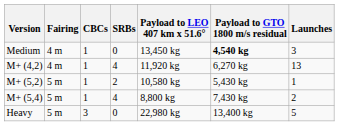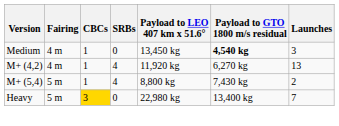 <table class="wikitable sortable">
 <tr>
 <th><br>Version</th>
 <th><br>Fairing</th>
 <th><br>CBCs</th>
 <th><br>SRBs</th>
 <th><br>Payload to <a href='#'>LEO</a><br>407 km x 51.6°</th>
 <th><br>Payload to <a href='#'>GTO</a><br>1800 m/s residual</th>
 <th><br>Launches</th>
 </tr>
 <tr>
 <td>Medium</td>
 <td>4 m</td>
 <td>1</td>
 <td>0</td>
 <td>13,450 kg</td>
 <td><strong>4,540 kg</strong></td>
 <td>3</td>
 </tr>
 <tr>
 <td>M+ (4,2)</td>
 <td>4 m</td>
 <td>1</td>
 <td>4</td>
 <td>11,920 kg</td>
 <td>6,270 kg</td>
 <td>13</td>
 </tr>
 <tr>
-<td>M+ (5,2)</td>
-<td>5 m</td>
-<td>1</td>
-<td>2</td>
-<td>10,580 kg</td>
-<td>5,430 kg</td>
-<td>1</td>
-</tr>
-<tr>
 <td>M+ (5,4)</td>
 <td>5 m</td>
 <td>1</td>
 <td>4</td>
 <td>8,800 kg</td>
 <td>7,430 kg</td>
 <td>2</td>
 </tr>
 <tr>
 <td>Heavy</td>
 <td>5 m</td>
-<td>3</td>
+<td style="background: gold;">3</td>
 <td>0</td>
 <td>22,980 kg</td>
 <td>13,400 kg</td>
-<td>5</td>
+<td>7</td>
 </tr>
 </table>
